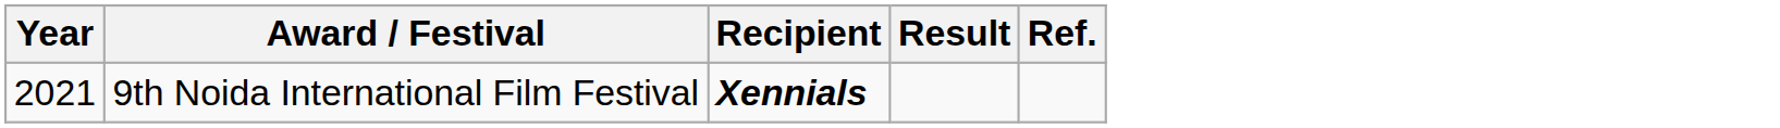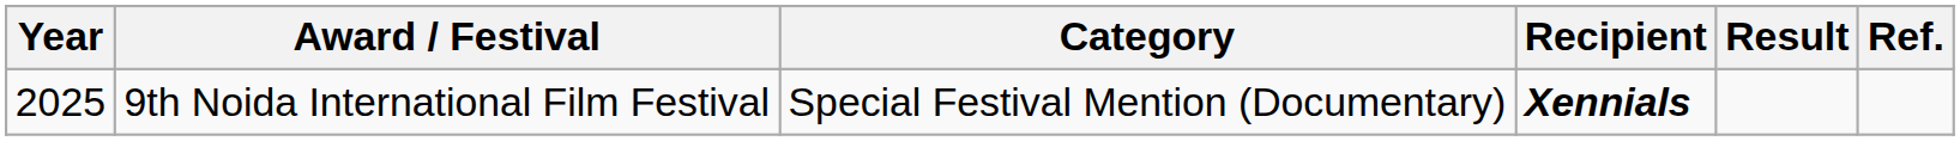 <table class="wikitable">
 <tr>
 <th>Year</th>
 <th>Award / Festival</th>
+<th>Category</th>
 <th>Recipient</th>
 <th>Result</th>
 <th>Ref.</th>
 </tr>
 <tr>
-<td>2021</td>
+<td>2025</td>
 <td>9th Noida International Film Festival</td>
+<td>Special Festival Mention (Documentary)</td>
 <td><strong><em>Xennials</em></strong></td>
 <td></td>
 <td></td>
 </tr>
 </table>
